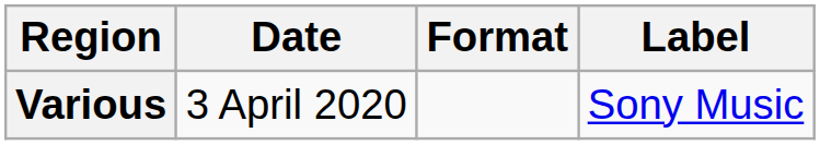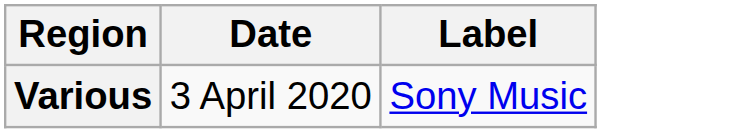 <table class="wikitable plainrowheaders">
 <tr>
 <th>Region</th>
 <th>Date</th>
-<th>Format</th>
 <th>Label</th>
 </tr>
 <tr>
 <th scope="row">Various</th>
 <td>3 April 2020</td>
-<td></td>
 <td><a href='#'>Sony Music</a></td>
 </tr>
 </table>
